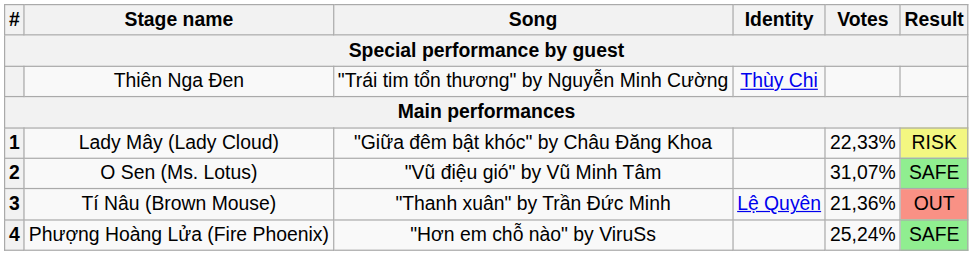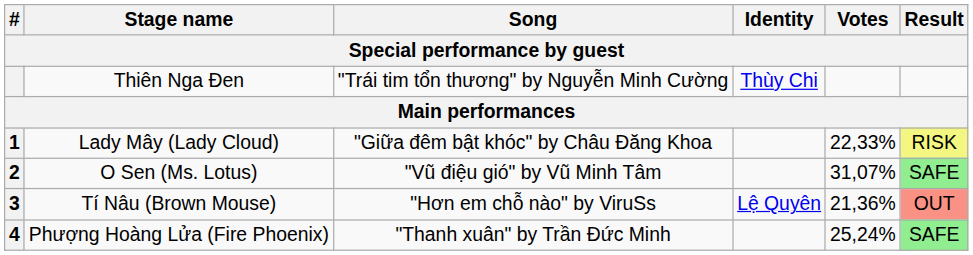 <table class="wikitable plainrowheaders" style="text-align: center;">
 <tr>
 <th>#</th>
 <th>Stage name</th>
 <th>Song</th>
 <th>Identity</th>
 <th>Votes</th>
 <th>Result</th>
 </tr>
 <tr>
 <th colspan="6">Special performance by guest</th>
 </tr>
 <tr>
 <th></th>
 <td>Thiên Nga Đen</td>
 <td>"Trái tim tổn thương" by Nguyễn Minh Cường</td>
 <td><a href='#'>Thùy Chi</a></td>
 <td></td>
 <td></td>
 </tr>
 <tr>
 <th colspan="6">Main performances</th>
 </tr>
 <tr>
 <th>1</th>
 <td>Lady Mây (Lady Cloud)</td>
 <td>"Giữa đêm bật khóc" by Châu Đăng Khoa</td>
 <td></td>
 <td>22,33%</td>
 <td bgcolor="#F3F781">RISK</td>
 </tr>
 <tr>
 <th>2</th>
 <td>O Sen (Ms. Lotus)</td>
 <td>"Vũ điệu gió" by Vũ Minh Tâm</td>
 <td></td>
 <td>31,07%</td>
 <td bgcolor=lightgreen>SAFE</td>
 </tr>
 <tr>
 <th>3</th>
 <td>Tí Nâu (Brown Mouse)</td>
-<td>"Thanh xuân" by Trần Đức Minh</td>
+<td>"Hơn em chỗ nào" by ViruSs</td>
 <td><a href='#'>Lệ Quyên</a></td>
 <td>21,36%</td>
 <td bgcolor="#F99185">OUT</td>
 </tr>
 <tr>
 <th>4</th>
 <td>Phượng Hoàng Lửa (Fire Phoenix)</td>
-<td>"Hơn em chỗ nào" by ViruSs</td>
+<td>"Thanh xuân" by Trần Đức Minh</td>
 <td></td>
 <td>25,24%</td>
 <td bgcolor=lightgreen>SAFE</td>
 </tr>
 </table>
